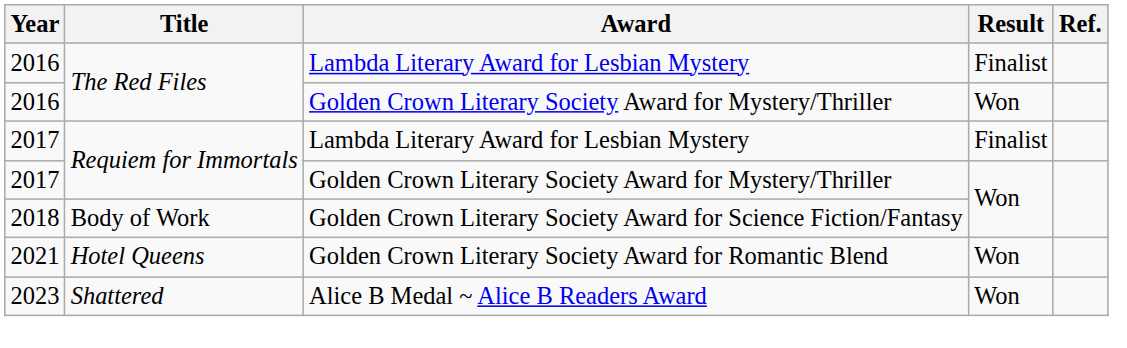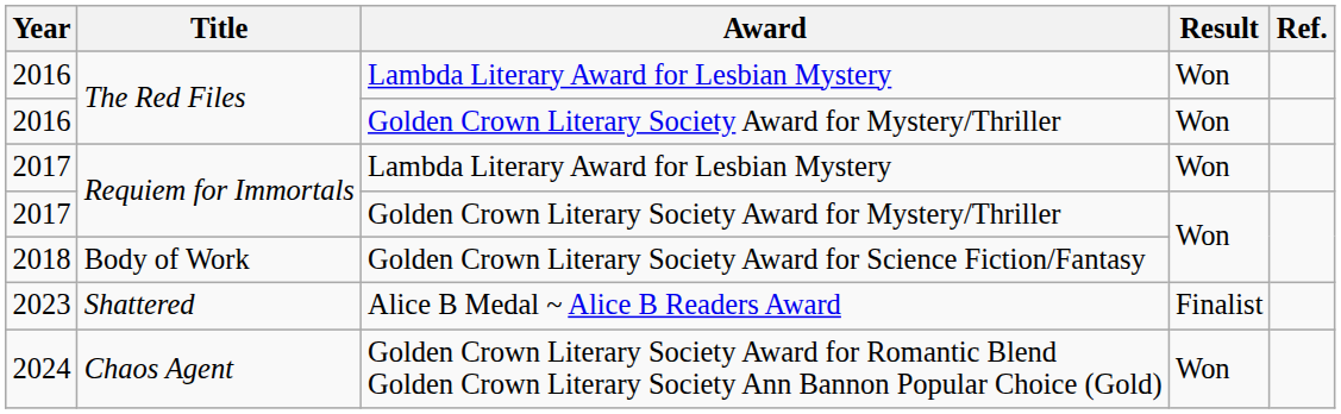 <table class="wikitable sortable">
 <tr>
 <th>Year</th>
 <th>Title</th>
 <th>Award</th>
 <th>Result</th>
 <th>Ref.</th>
 </tr>
 <tr>
 <td>2016</td>
 <td rowspan=2><em>The Red Files</em></td>
 <td><a href='#'>Lambda Literary Award for Lesbian Mystery</a></td>
-<td>Finalist</td>
+<td>Won</td>
 <td></td>
 </tr>
 <tr>
 <td>2016</td>
 <td><a href='#'>Golden Crown Literary Society</a> Award for Mystery/Thriller</td>
 <td>Won</td>
 <td></td>
 </tr>
 <tr>
 <td>2017</td>
 <td rowspan=2><em>Requiem for Immortals</em></td>
 <td>Lambda Literary Award for Lesbian Mystery</td>
-<td>Finalist</td>
+<td>Won</td>
 <td></td>
 </tr>
 <tr>
 <td>2017</td>
 <td>Golden Crown Literary Society Award for Mystery/Thriller</td>
 <td rowspan="2">Won</td>
 <td rowspan="2"></td>
 </tr>
 <tr>
 <td>2018</td>
 <td>Body of Work</td>
 <td>Golden Crown Literary Society Award for Science Fiction/Fantasy</td>
 </tr>
 <tr>
-<td>2021</td>
-<td><em>Hotel Queens</em></td>
-<td>Golden Crown Literary Society Award for Romantic Blend</td>
-<td>Won</td>
+<td>2023</td>
+<td><em>Shattered</em></td>
+<td>Alice B Medal ~ <a href='#'>Alice B Readers Award</a></td>
+<td>Finalist</td>
 <td></td>
 </tr>
 <tr>
-<td>2023</td>
-<td><em>Shattered</em></td>
-<td>Alice B Medal ~ <a href='#'>Alice B Readers Award</a></td>
+<td>2024</td>
+<td><em>Chaos Agent</em></td>
+<td>Golden Crown Literary Society Award for Romantic Blend<br>Golden Crown Literary Society Ann Bannon Popular Choice (Gold)</td>
 <td>Won</td>
 <td></td>
 </tr>
 </table>
